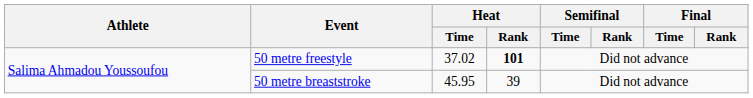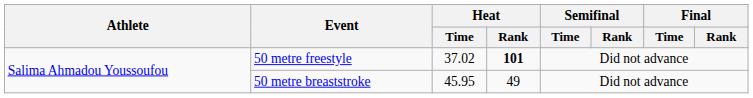 <table class="wikitable" style="text-align:center; font-size:90%; width:50%;">
 <tr>
 <th rowspan="2">Athlete</th>
 <th rowspan="2">Event</th>
 <th colspan="2">Heat</th>
 <th colspan="2">Semifinal</th>
 <th colspan="2">Final</th>
 </tr>
 <tr style="font-size:95%">
 <th>Time</th>
 <th>Rank</th>
 <th>Time</th>
 <th>Rank</th>
 <th>Time</th>
 <th>Rank</th>
 </tr>
 <tr>
 <td align=left rowspan=2><a href='#'>Salima Ahmadou Youssoufou</a></td>
 <td align=left><a href='#'>50 metre freestyle</a></td>
 <td>37.02</td>
 <td><strong>101</strong></td>
 <td colspan=4>Did not advance</td>
 </tr>
 <tr>
 <td align=left><a href='#'>50 metre breaststroke</a></td>
 <td>45.95</td>
-<td>39</td>
+<td>49</td>
 <td colspan=4>Did not advance</td>
 </tr>
 </table>
